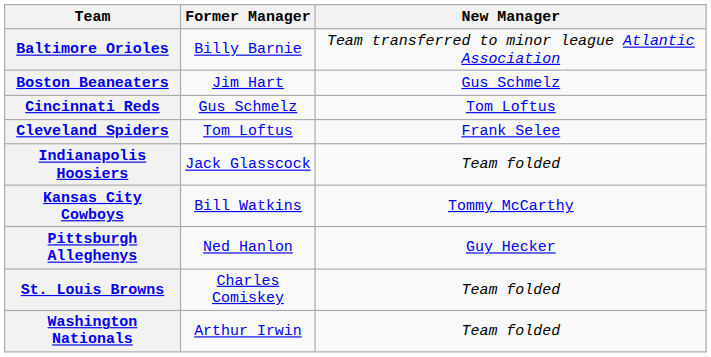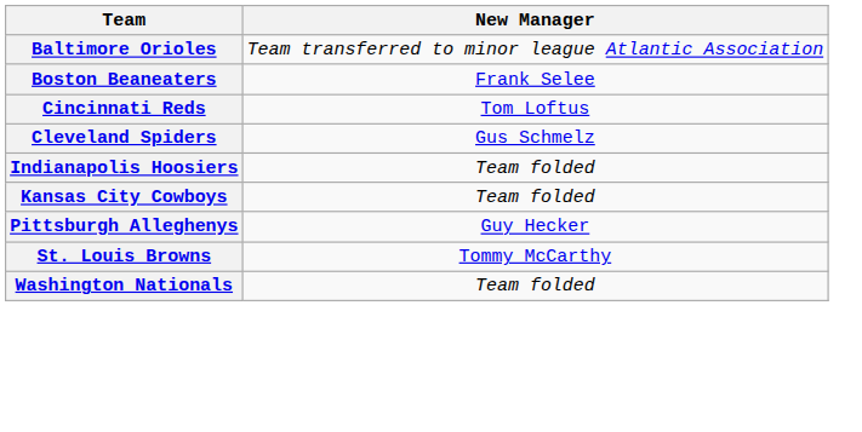 <table class="wikitable plainrowheaders" style="text-align:center;">
 <tr>
 <th scope="col">Team</th>
-<th scope="col">Former Manager</th>
 <th scope="col">New Manager</th>
 </tr>
 <tr>
 <th scope="row" style="text-align:center;"><a href='#'>Baltimore Orioles</a></th>
-<td><a href='#'>Billy Barnie</a></td>
 <td><em>Team transferred to minor league <a href='#'>Atlantic Association</a></em></td>
 </tr>
 <tr>
 <th scope="row" style="text-align:center;"><a href='#'>Boston Beaneaters</a></th>
-<td><a href='#'>Jim Hart</a></td>
-<td><a href='#'>Gus Schmelz</a></td>
+<td><a href='#'>Frank Selee</a></td>
 </tr>
 <tr>
 <th scope="row" style="text-align:center;"><a href='#'>Cincinnati Reds</a></th>
-<td><a href='#'>Gus Schmelz</a></td>
 <td><a href='#'>Tom Loftus</a></td>
 </tr>
 <tr>
 <th scope="row" style="text-align:center;"><a href='#'>Cleveland Spiders</a></th>
-<td><a href='#'>Tom Loftus</a></td>
-<td><a href='#'>Frank Selee</a></td>
+<td><a href='#'>Gus Schmelz</a></td>
 </tr>
 <tr>
 <th scope="row" style="text-align:center;"><a href='#'>Indianapolis Hoosiers</a></th>
-<td><a href='#'>Jack Glasscock</a></td>
 <td><em>Team folded</em></td>
 </tr>
 <tr>
 <th scope="row" style="text-align:center;"><a href='#'>Kansas City Cowboys</a></th>
-<td><a href='#'>Bill Watkins</a></td>
-<td><a href='#'>Tommy McCarthy</a></td>
+<td><em>Team folded</em></td>
 </tr>
 <tr>
 <th scope="row" style="text-align:center;"><a href='#'>Pittsburgh Alleghenys</a></th>
-<td><a href='#'>Ned Hanlon</a></td>
 <td><a href='#'>Guy Hecker</a></td>
 </tr>
 <tr>
 <th scope="row" style="text-align:center;"><a href='#'>St. Louis Browns</a></th>
-<td><a href='#'>Charles Comiskey</a></td>
-<td><em>Team folded</em></td>
+<td><a href='#'>Tommy McCarthy</a></td>
 </tr>
 <tr>
 <th scope="row" style="text-align:center;"><a href='#'>Washington Nationals</a></th>
-<td><a href='#'>Arthur Irwin</a></td>
 <td><em>Team folded</em></td>
 </tr>
 </table>
